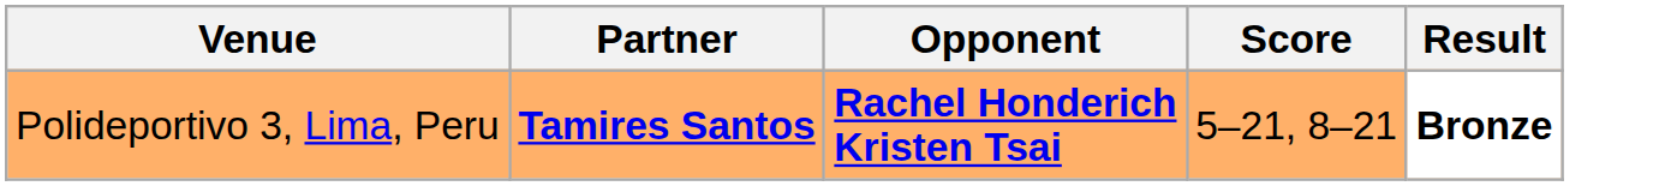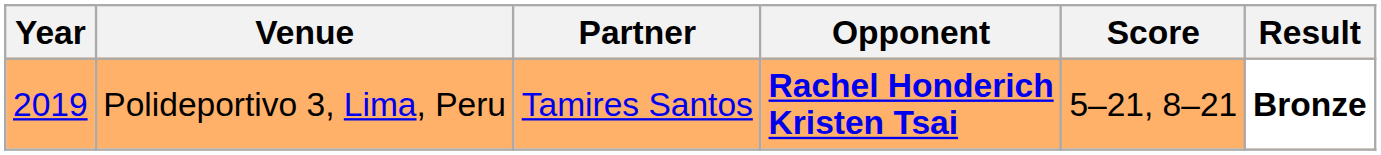 <table class="sortable wikitable" style="font-size: 90%;">
 <tr>
+<th>Year</th>
 <th>Venue</th>
 <th>Partner</th>
 <th>Opponent</th>
 <th>Score</th>
 <th>Result</th>
 </tr>
 <tr style="background:#FFB069">
+<td align="center"><a href='#'>2019</a></td>
 <td align="left">Polideportivo 3, <a href='#'>Lima</a>, Peru</td>
-<td align="left"><strong> <a href='#'>Tamires Santos</a></strong></td>
+<td align="left"> <a href='#'>Tamires Santos</a></td>
 <td align="left"><strong> <a href='#'>Rachel Honderich</a><br> <a href='#'>Kristen Tsai</a></strong></td>
 <td align="left">5–21, 8–21</td>
 <td style="text-align:left; background:white"> <strong>Bronze</strong></td>
 </tr>
 </table>
